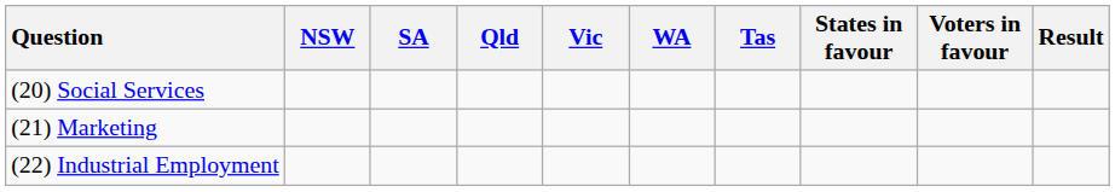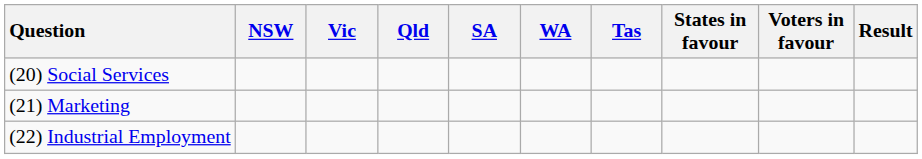 <table class="wikitable">
 <tr ---->
 <th style="text-align:left;">Question</th>
 <th style="width:50px" align=center><a href='#'>NSW</a></th>
+<th style="width:50px" align=center><a href='#'>Vic</a></th>
+<th style="width:50px" align=center><a href='#'>Qld</a></th>
 <th style="width:50px" align=center><a href='#'>SA</a></th>
-<th style="width:50px" align=center><a href='#'>Qld</a></th>
-<th style="width:50px" align=center><a href='#'>Vic</a></th>
 <th style="width:50px" align=center><a href='#'>WA</a></th>
 <th style="width:50px" align=center><a href='#'>Tas</a></th>
 <th style="width:70px" align=center>States in favour</th>
 <th style="width:70px" align=center>Voters in favour</th>
 <th>Result</th>
 </tr>
 <tr ---->
 <td>(20) <a href='#'>Social Services</a></td>
 <td></td>
 <td></td>
 <td></td>
 <td></td>
 <td></td>
 <td></td>
 <td></td>
 <td></td>
 <td></td>
 </tr>
 <tr ---->
 <td>(21) <a href='#'>Marketing</a></td>
 <td></td>
 <td></td>
 <td></td>
 <td></td>
 <td></td>
 <td></td>
 <td></td>
 <td></td>
 <td></td>
 </tr>
 <tr ---->
 <td>(22) <a href='#'>Industrial Employment</a></td>
 <td></td>
 <td></td>
 <td></td>
 <td></td>
 <td></td>
 <td></td>
 <td></td>
 <td></td>
 <td></td>
 </tr>
 </table>
